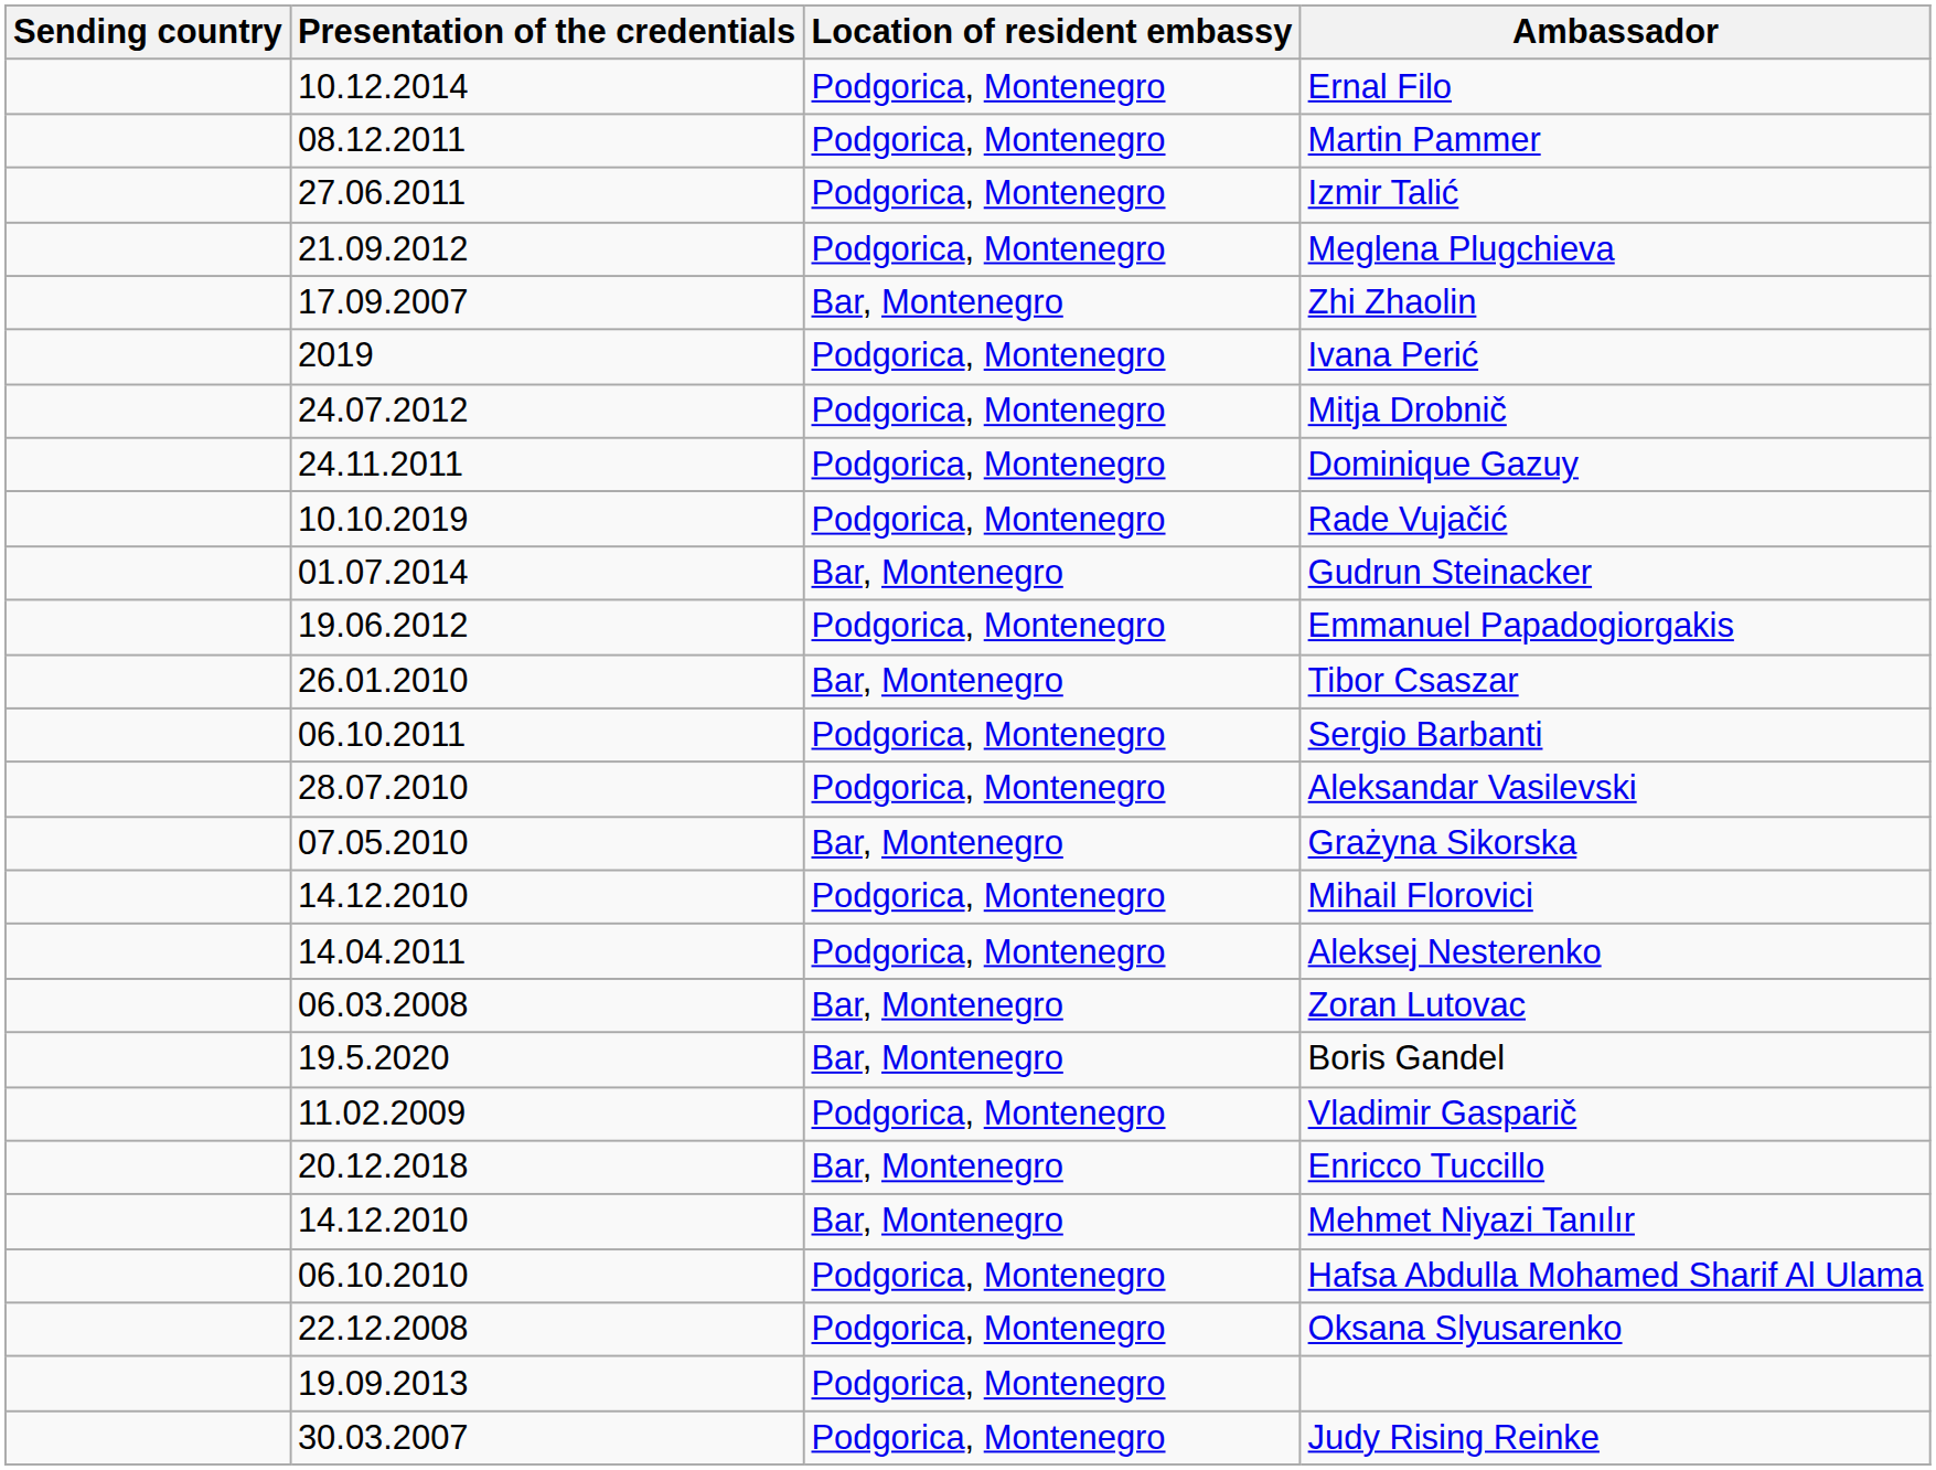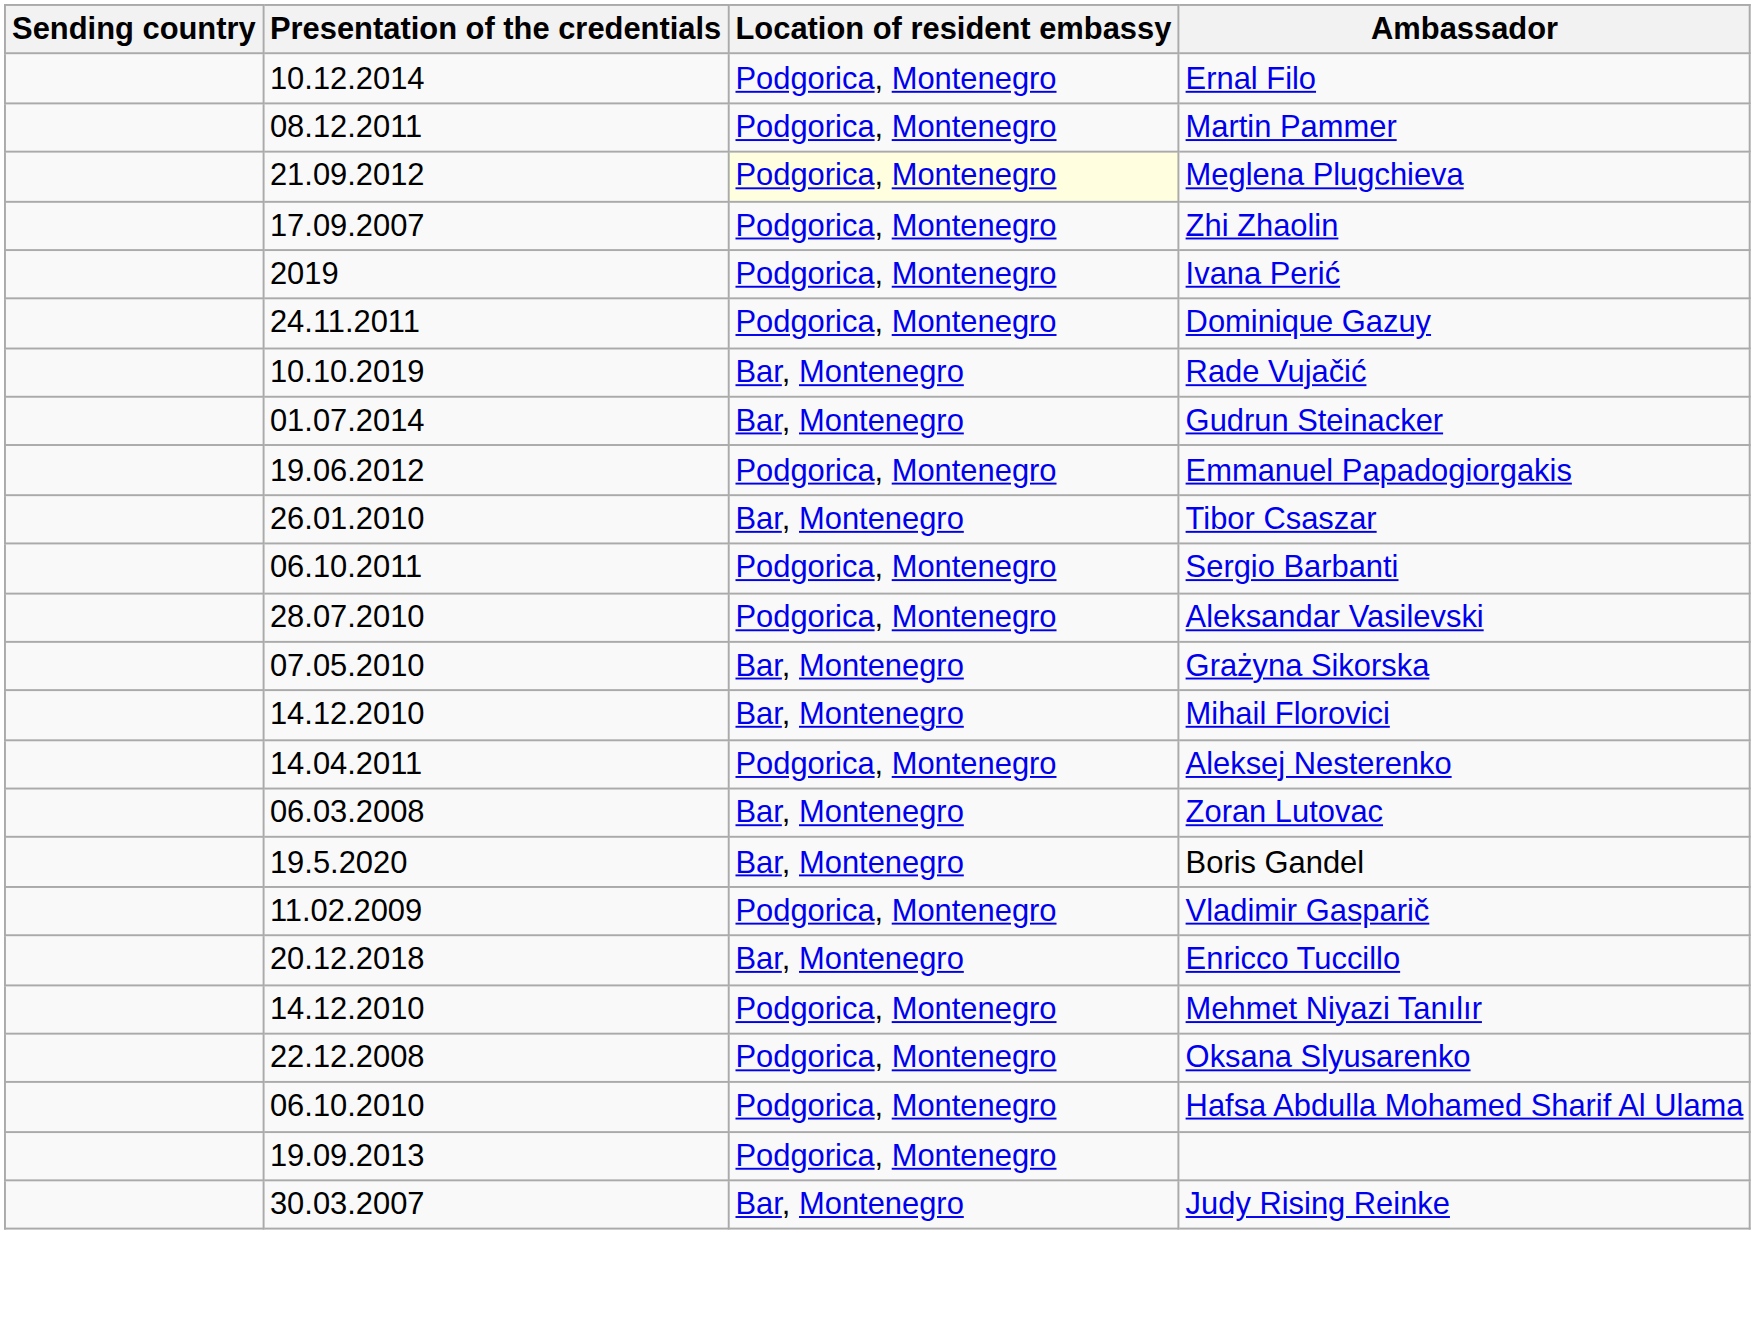 <table class="wikitable sortable">
 <tr>
 <th>Sending country</th>
 <th>Presentation of the credentials</th>
 <th>Location of resident embassy</th>
 <th>Ambassador</th>
 </tr>
 <tr>
 <td></td>
 <td>10.12.2014</td>
 <td><a href='#'>Podgorica</a>, <a href='#'>Montenegro</a></td>
 <td><a href='#'>Ernal Filo</a></td>
 </tr>
 <tr>
 <td></td>
 <td>08.12.2011</td>
 <td><a href='#'>Podgorica</a>, <a href='#'>Montenegro</a></td>
 <td><a href='#'>Martin Pammer</a></td>
 </tr>
 <tr>
 <td></td>
-<td>27.06.2011</td>
-<td><a href='#'>Podgorica</a>, <a href='#'>Montenegro</a></td>
-<td><a href='#'>Izmir Talić</a></td>
-</tr>
-<tr>
-<td></td>
 <td>21.09.2012</td>
-<td><a href='#'>Podgorica</a>, <a href='#'>Montenegro</a></td>
+<td style="background: lightyellow;"><a href='#'>Podgorica</a>, <a href='#'>Montenegro</a></td>
 <td><a href='#'>Meglena Plugchieva</a></td>
 </tr>
 <tr>
 <td></td>
 <td>17.09.2007</td>
-<td><a href='#'>Bar</a>, <a href='#'>Montenegro</a></td>
+<td><a href='#'>Podgorica</a>, <a href='#'>Montenegro</a></td>
 <td><a href='#'>Zhi Zhaolin</a></td>
 </tr>
 <tr>
 <td></td>
 <td>2019</td>
 <td><a href='#'>Podgorica</a>, <a href='#'>Montenegro</a></td>
 <td><a href='#'>Ivana Perić</a></td>
 </tr>
 <tr>
 <td></td>
-<td>24.07.2012</td>
-<td><a href='#'>Podgorica</a>, <a href='#'>Montenegro</a></td>
-<td><a href='#'>Mitja Drobnič</a></td>
-</tr>
-<tr>
-<td></td>
 <td>24.11.2011</td>
 <td><a href='#'>Podgorica</a>, <a href='#'>Montenegro</a></td>
 <td><a href='#'>Dominique Gazuy</a></td>
 </tr>
 <tr>
 <td></td>
 <td>10.10.2019</td>
-<td><a href='#'>Podgorica</a>, <a href='#'>Montenegro</a></td>
+<td><a href='#'>Bar</a>, <a href='#'>Montenegro</a></td>
 <td><a href='#'>Rade Vujačić</a></td>
 </tr>
 <tr>
 <td></td>
 <td>01.07.2014</td>
 <td><a href='#'>Bar</a>, <a href='#'>Montenegro</a></td>
 <td><a href='#'>Gudrun Steinacker</a></td>
 </tr>
 <tr>
 <td></td>
 <td>19.06.2012</td>
 <td><a href='#'>Podgorica</a>, <a href='#'>Montenegro</a></td>
 <td><a href='#'>Emmanuel Papadogiorgakis</a></td>
 </tr>
 <tr>
 <td></td>
 <td>26.01.2010</td>
 <td><a href='#'>Bar</a>, <a href='#'>Montenegro</a></td>
 <td><a href='#'>Tibor Csaszar</a></td>
 </tr>
 <tr>
 <td></td>
 <td>06.10.2011</td>
 <td><a href='#'>Podgorica</a>, <a href='#'>Montenegro</a></td>
 <td><a href='#'>Sergio Barbanti</a></td>
 </tr>
 <tr>
 <td></td>
 <td>28.07.2010</td>
 <td><a href='#'>Podgorica</a>, <a href='#'>Montenegro</a></td>
 <td><a href='#'>Aleksandar Vasilevski</a></td>
 </tr>
 <tr>
 <td></td>
 <td>07.05.2010</td>
 <td><a href='#'>Bar</a>, <a href='#'>Montenegro</a></td>
 <td><a href='#'>Grażyna Sikorska</a></td>
 </tr>
 <tr>
 <td></td>
 <td>14.12.2010</td>
-<td><a href='#'>Podgorica</a>, <a href='#'>Montenegro</a></td>
+<td><a href='#'>Bar</a>, <a href='#'>Montenegro</a></td>
 <td><a href='#'>Mihail Florovici</a></td>
 </tr>
 <tr>
 <td></td>
 <td>14.04.2011</td>
 <td><a href='#'>Podgorica</a>, <a href='#'>Montenegro</a></td>
 <td><a href='#'>Aleksej Nesterenko</a></td>
 </tr>
 <tr>
 <td></td>
 <td>06.03.2008</td>
 <td><a href='#'>Bar</a>, <a href='#'>Montenegro</a></td>
 <td><a href='#'>Zoran Lutovac</a></td>
 </tr>
 <tr>
 <td></td>
 <td>19.5.2020</td>
 <td><a href='#'>Bar</a>, <a href='#'>Montenegro</a></td>
 <td>Boris Gandel</td>
 </tr>
 <tr>
 <td></td>
 <td>11.02.2009</td>
 <td><a href='#'>Podgorica</a>, <a href='#'>Montenegro</a></td>
 <td><a href='#'>Vladimir Gasparič</a></td>
 </tr>
 <tr>
 <td></td>
 <td>20.12.2018</td>
 <td><a href='#'>Bar</a>, <a href='#'>Montenegro</a></td>
 <td><a href='#'>Enricco Tuccillo</a></td>
 </tr>
 <tr>
 <td></td>
 <td>14.12.2010</td>
-<td><a href='#'>Bar</a>, <a href='#'>Montenegro</a></td>
+<td><a href='#'>Podgorica</a>, <a href='#'>Montenegro</a></td>
 <td><a href='#'>Mehmet Niyazi Tanılır</a></td>
+</tr>
+<tr>
+<td></td>
+<td>22.12.2008</td>
+<td><a href='#'>Podgorica</a>, <a href='#'>Montenegro</a></td>
+<td><a href='#'>Oksana Slyusarenko</a></td>
 </tr>
 <tr>
 <td></td>
 <td>06.10.2010</td>
 <td><a href='#'>Podgorica</a>, <a href='#'>Montenegro</a></td>
 <td><a href='#'>Hafsa Abdulla Mohamed Sharif Al Ulama</a></td>
-</tr>
-<tr>
-<td></td>
-<td>22.12.2008</td>
-<td><a href='#'>Podgorica</a>, <a href='#'>Montenegro</a></td>
-<td><a href='#'>Oksana Slyusarenko</a></td>
 </tr>
 <tr>
 <td></td>
 <td>19.09.2013</td>
 <td><a href='#'>Podgorica</a>, <a href='#'>Montenegro</a></td>
 <td></td>
 </tr>
 <tr>
 <td></td>
 <td>30.03.2007</td>
-<td><a href='#'>Podgorica</a>, <a href='#'>Montenegro</a></td>
+<td><a href='#'>Bar</a>, <a href='#'>Montenegro</a></td>
 <td><a href='#'>Judy Rising Reinke</a></td>
 </tr>
 </table>
